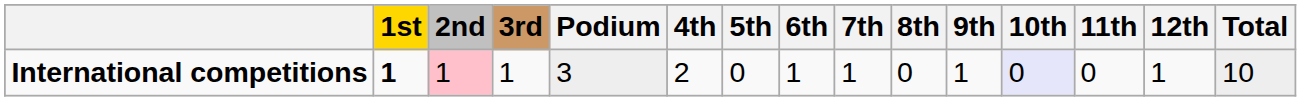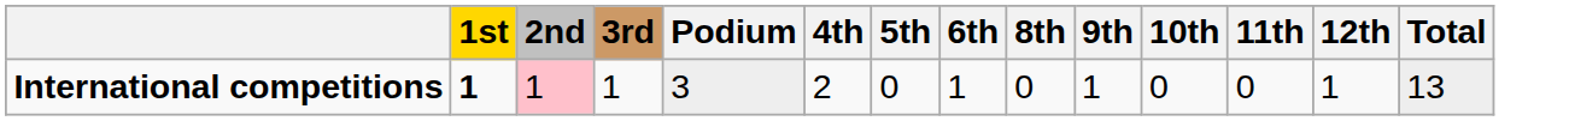 <table class="wikitable">
 <tr>
 <th></th>
 <th style="background: gold;">1st</th>
 <th style="background: silver;">2nd</th>
 <th style="background: #c96;">3rd</th>
 <th>Podium</th>
 <th>4th</th>
 <th>5th</th>
 <th>6th</th>
-<th>7th</th>
 <th>8th</th>
 <th>9th</th>
 <th>10th</th>
 <th>11th</th>
 <th>12th</th>
 <th>Total</th>
 </tr>
 <tr>
 <td><strong>International competitions</strong></td>
 <td><strong>1</strong></td>
 <td style="background: pink;">1</td>
 <td>1</td>
 <td style="background: #EEEEEE;">3</td>
 <td>2</td>
 <td>0</td>
 <td>1</td>
+<td>0</td>
 <td>1</td>
 <td>0</td>
-<td>1</td>
-<td style="background: lavender;">0</td>
 <td>0</td>
 <td>1</td>
-<td style="background: #EEEEEE;">10</td>
+<td style="background: #EEEEEE;">13</td>
 </tr>
 </table>
